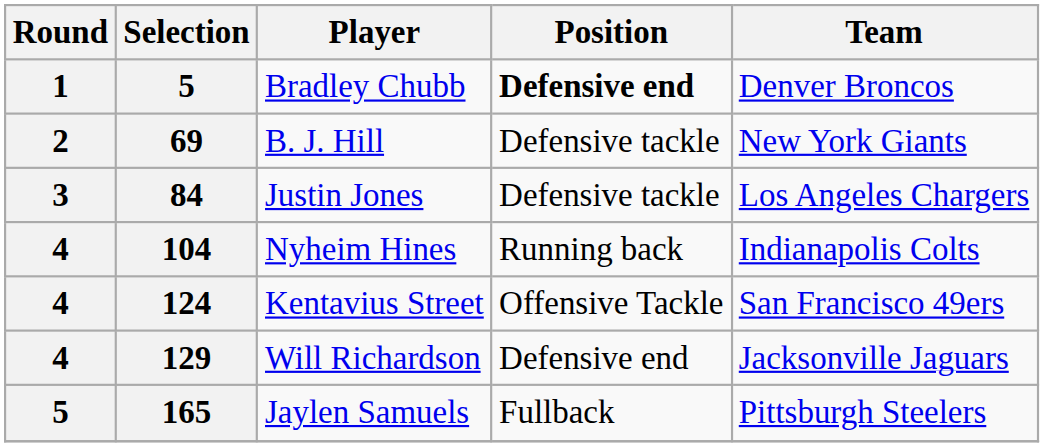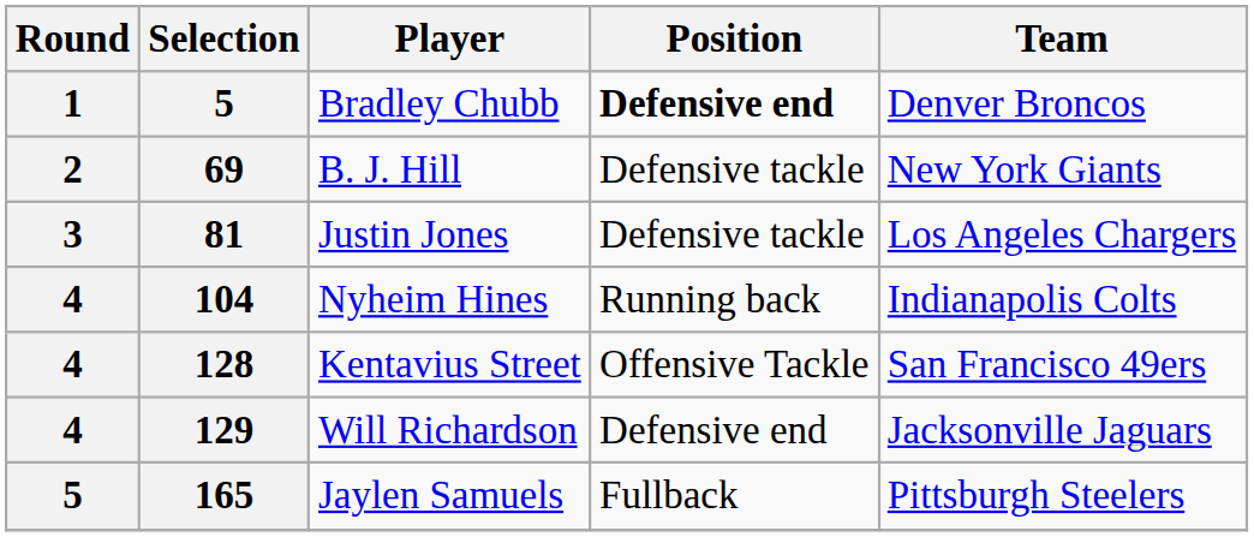 <table class="wikitable" style="font-size: 95%;">
 <tr>
 <th>Round</th>
 <th>Selection</th>
 <th>Player</th>
 <th>Position</th>
 <th>Team</th>
 </tr>
 <tr>
 <th>1</th>
 <th>5</th>
 <td><a href='#'>Bradley Chubb</a></td>
 <td><strong>Defensive end</strong></td>
 <td><a href='#'>Denver Broncos</a></td>
 </tr>
 <tr>
 <th>2</th>
 <th>69</th>
 <td><a href='#'>B. J. Hill</a></td>
 <td>Defensive tackle</td>
 <td><a href='#'>New York Giants</a></td>
 </tr>
 <tr>
 <th>3</th>
-<th>84</th>
+<th>81</th>
 <td><a href='#'>Justin Jones</a></td>
 <td>Defensive tackle</td>
 <td><a href='#'>Los Angeles Chargers</a></td>
 </tr>
 <tr>
 <th>4</th>
 <th>104</th>
 <td><a href='#'>Nyheim Hines</a></td>
 <td>Running back</td>
 <td><a href='#'>Indianapolis Colts</a></td>
 </tr>
 <tr>
 <th>4</th>
-<th>124</th>
+<th>128</th>
 <td><a href='#'>Kentavius Street</a></td>
 <td>Offensive Tackle</td>
 <td><a href='#'>San Francisco 49ers</a></td>
 </tr>
 <tr>
 <th>4</th>
 <th>129</th>
 <td><a href='#'>Will Richardson</a></td>
 <td>Defensive end</td>
 <td><a href='#'>Jacksonville Jaguars</a></td>
 </tr>
 <tr>
 <th>5</th>
 <th>165</th>
 <td><a href='#'>Jaylen Samuels</a></td>
 <td>Fullback</td>
 <td><a href='#'>Pittsburgh Steelers</a></td>
 </tr>
 <tr>
 </tr>
 </table>
